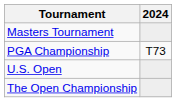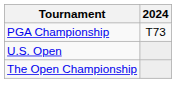 <table class="wikitable" style="font-size:95%;text-align:center;">
 <tr>
 <th>Tournament</th>
 <th>2024</th>
-</tr>
-<tr>
-<td align=left><a href='#'>Masters Tournament</a></td>
-<td style="background:#eeeeee;"></td>
 </tr>
 <tr>
 <td align=left><a href='#'>PGA Championship</a></td>
 <td>T73</td>
 </tr>
 <tr>
 <td align=left><a href='#'>U.S. Open</a></td>
 <td style="background:#eeeeee;"></td>
 </tr>
 <tr>
 <td align=left><a href='#'>The Open Championship</a></td>
 <td style="background:#eeeeee;"></td>
 </tr>
 </table>
